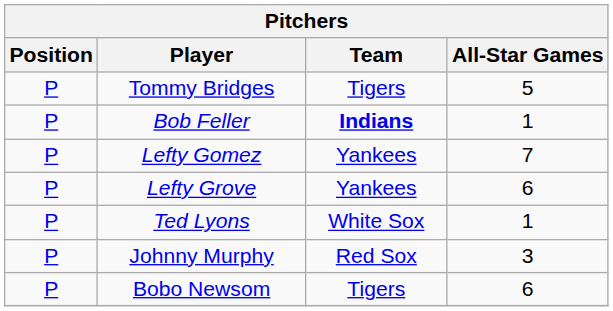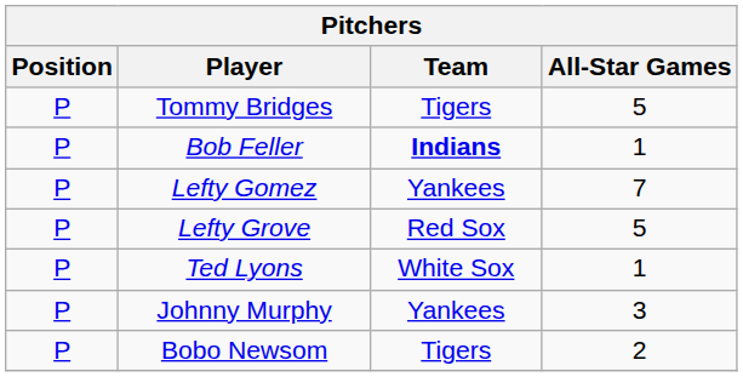 <table class="wikitable" style="font-size: 100%; text-align:right;">
 <tr>
 <th colspan="4">Pitchers</th>
 </tr>
 <tr>
 <th>Position</th>
 <th width="150">Player</th>
 <th width="100">Team</th>
 <th>All-Star Games</th>
 </tr>
 <tr>
 <td align="center"><a href='#'>P</a></td>
 <td align="center"><a href='#'>Tommy Bridges</a></td>
 <td align="center"><a href='#'>Tigers</a></td>
 <td align="center">5</td>
 </tr>
 <tr>
 <td align="center"><a href='#'>P</a></td>
 <td align="center"><em><a href='#'>Bob Feller</a></em></td>
 <td align="center"><strong><a href='#'>Indians</a></strong></td>
 <td align="center">1</td>
 </tr>
 <tr>
 <td align="center"><a href='#'>P</a></td>
 <td align="center"><em><a href='#'>Lefty Gomez</a></em></td>
 <td align="center"><a href='#'>Yankees</a></td>
 <td align="center">7</td>
 </tr>
 <tr>
 <td align="center"><a href='#'>P</a></td>
 <td align="center"><em><a href='#'>Lefty Grove</a></em></td>
-<td align="center"><a href='#'>Yankees</a></td>
-<td align="center">6</td>
+<td align="center"><a href='#'>Red Sox</a></td>
+<td align="center">5</td>
 </tr>
 <tr>
 <td align="center"><a href='#'>P</a></td>
 <td align="center"><em><a href='#'>Ted Lyons</a></em></td>
 <td align="center"><a href='#'>White Sox</a></td>
 <td align="center">1</td>
 </tr>
 <tr>
 <td align="center"><a href='#'>P</a></td>
 <td align="center"><a href='#'>Johnny Murphy</a></td>
-<td align="center"><a href='#'>Red Sox</a></td>
+<td align="center"><a href='#'>Yankees</a></td>
 <td align="center">3</td>
 </tr>
 <tr>
 <td align="center"><a href='#'>P</a></td>
 <td align="center"><a href='#'>Bobo Newsom</a></td>
 <td align="center"><a href='#'>Tigers</a></td>
-<td align="center">6</td>
+<td align="center">2</td>
 </tr>
 <tr>
 </tr>
 </table>
